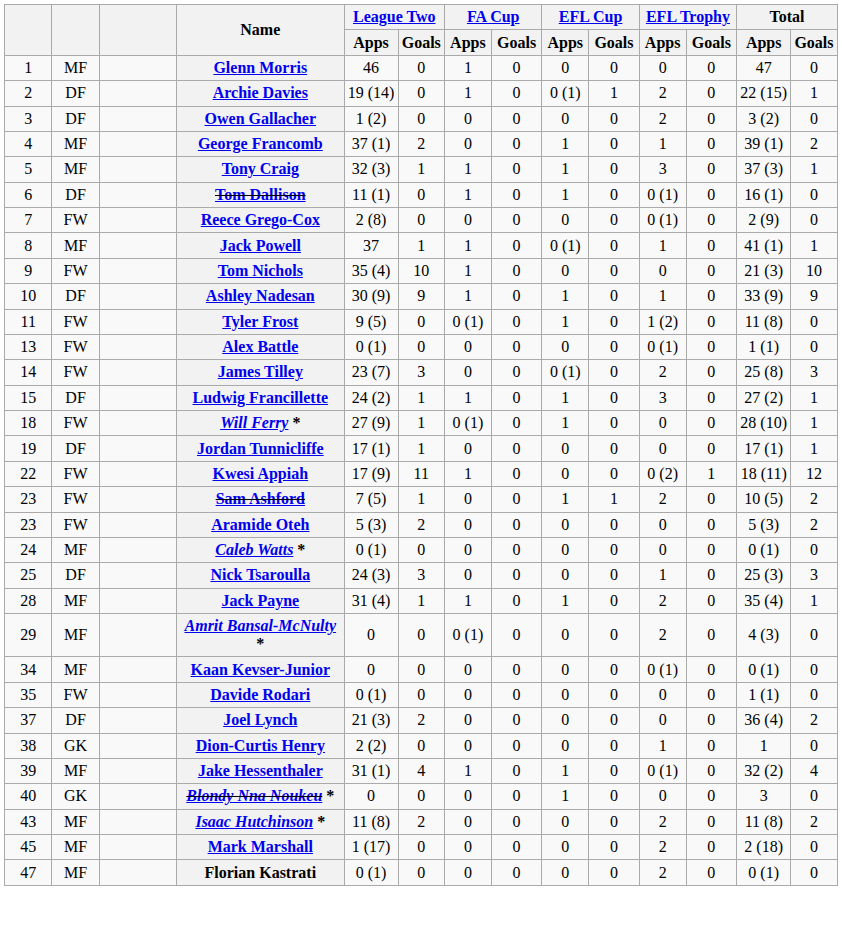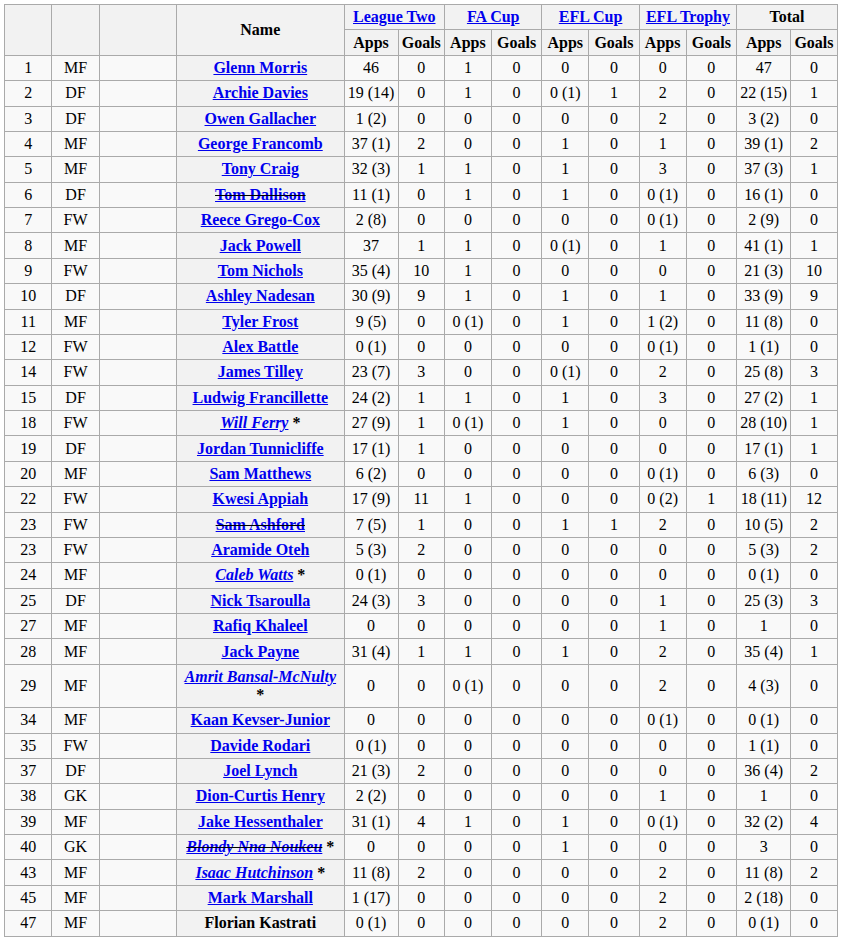 <table class="wikitable plainrowheaders" style="text-align:center">
 <tr>
 <th rowspan=2 width=40></th>
 <th rowspan=2 width=40></th>
 <th rowspan=2 width=70></th>
 <th rowspan=2 width=160 scope=col>Name</th>
 <th colspan=2 width=90><a href='#'>League Two</a></th>
 <th colspan=2 width=90><a href='#'>FA Cup</a></th>
 <th colspan=2 width=90><a href='#'>EFL Cup</a></th>
 <th colspan=2 width=90><a href='#'>EFL Trophy</a></th>
 <th colspan=2 width=90>Total</th>
 </tr>
 <tr>
 <th scope=col>Apps</th>
 <th scope=col>Goals</th>
 <th scope=col>Apps</th>
 <th scope=col>Goals</th>
 <th scope=col>Apps</th>
 <th scope=col>Goals</th>
 <th scope=col>Apps</th>
 <th scope=col>Goals</th>
 <th scope=col>Apps</th>
 <th scope=col>Goals</th>
 </tr>
 <tr>
 <td>1</td>
 <td>MF</td>
 <td></td>
 <th scope=row><a href='#'>Glenn Morris</a></th>
 <td>46</td>
 <td>0</td>
 <td>1</td>
 <td>0</td>
 <td>0</td>
 <td>0</td>
 <td>0</td>
 <td>0</td>
 <td>47</td>
 <td>0</td>
 </tr>
 <tr>
 <td>2</td>
 <td>DF</td>
 <td></td>
 <th scope=row><a href='#'>Archie Davies</a></th>
 <td>19 (14)</td>
 <td>0</td>
 <td>1</td>
 <td>0</td>
 <td>0 (1)</td>
 <td>1</td>
 <td>2</td>
 <td>0</td>
 <td>22 (15)</td>
 <td>1</td>
 </tr>
 <tr>
 <td>3</td>
 <td>DF</td>
 <td></td>
 <th scope=row><a href='#'>Owen Gallacher</a></th>
 <td>1 (2)</td>
 <td>0</td>
 <td>0</td>
 <td>0</td>
 <td>0</td>
 <td>0</td>
 <td>2</td>
 <td>0</td>
 <td>3 (2)</td>
 <td>0</td>
 </tr>
 <tr>
 <td>4</td>
 <td>MF</td>
 <td></td>
 <th scope=row><a href='#'>George Francomb</a></th>
 <td>37 (1)</td>
 <td>2</td>
 <td>0</td>
 <td>0</td>
 <td>1</td>
 <td>0</td>
 <td>1</td>
 <td>0</td>
 <td>39 (1)</td>
 <td>2</td>
 </tr>
 <tr>
 <td>5</td>
 <td>MF</td>
 <td></td>
 <th scope=row><a href='#'>Tony Craig</a></th>
 <td>32 (3)</td>
 <td>1</td>
 <td>1</td>
 <td>0</td>
 <td>1</td>
 <td>0</td>
 <td>3</td>
 <td>0</td>
 <td>37 (3)</td>
 <td>1</td>
 </tr>
 <tr>
 <td>6</td>
 <td>DF</td>
 <td></td>
 <th scope=row><s><a href='#'>Tom Dallison</a></s> </th>
 <td>11 (1)</td>
 <td>0</td>
 <td>1</td>
 <td>0</td>
 <td>1</td>
 <td>0</td>
 <td>0 (1)</td>
 <td>0</td>
 <td>16 (1)</td>
 <td>0</td>
 </tr>
 <tr>
 <td>7</td>
 <td>FW</td>
 <td></td>
 <th scope=row><a href='#'>Reece Grego-Cox</a></th>
 <td>2 (8)</td>
 <td>0</td>
 <td>0</td>
 <td>0</td>
 <td>0</td>
 <td>0</td>
 <td>0 (1)</td>
 <td>0</td>
 <td>2 (9)</td>
 <td>0</td>
 </tr>
 <tr>
 <td>8</td>
 <td>MF</td>
 <td></td>
 <th scope=row><a href='#'>Jack Powell</a></th>
 <td>37</td>
 <td>1</td>
 <td>1</td>
 <td>0</td>
 <td>0 (1)</td>
 <td>0</td>
 <td>1</td>
 <td>0</td>
 <td>41 (1)</td>
 <td>1</td>
 </tr>
 <tr>
 <td>9</td>
 <td>FW</td>
 <td></td>
 <th scope=row><a href='#'>Tom Nichols</a></th>
 <td>35 (4)</td>
 <td>10</td>
 <td>1</td>
 <td>0</td>
 <td>0</td>
 <td>0</td>
 <td>0</td>
 <td>0</td>
 <td>21 (3)</td>
 <td>10</td>
 </tr>
 <tr>
 <td>10</td>
 <td>DF</td>
 <td align=left></td>
 <th scope=row><a href='#'>Ashley Nadesan</a></th>
 <td>30 (9)</td>
 <td>9</td>
 <td>1</td>
 <td>0</td>
 <td>1</td>
 <td>0</td>
 <td>1</td>
 <td>0</td>
 <td>33 (9)</td>
 <td>9</td>
 </tr>
 <tr>
 <td>11</td>
-<td>FW</td>
+<td>MF</td>
 <td align=left></td>
 <th scope=row><a href='#'>Tyler Frost</a></th>
 <td>9 (5)</td>
 <td>0</td>
 <td>0 (1)</td>
 <td>0</td>
 <td>1</td>
 <td>0</td>
 <td>1 (2)</td>
 <td>0</td>
 <td>11 (8)</td>
 <td>0</td>
 </tr>
 <tr>
-<td>13</td>
+<td>12</td>
 <td>FW</td>
 <td align=left></td>
 <th scope=row><a href='#'>Alex Battle</a></th>
 <td>0 (1)</td>
 <td>0</td>
 <td>0</td>
 <td>0</td>
 <td>0</td>
 <td>0</td>
 <td>0 (1)</td>
 <td>0</td>
 <td>1 (1)</td>
 <td>0</td>
 </tr>
 <tr>
 <td>14</td>
 <td>FW</td>
 <td align=left></td>
 <th scope=row><a href='#'>James Tilley</a></th>
 <td>23 (7)</td>
 <td>3</td>
 <td>0</td>
 <td>0</td>
 <td>0 (1)</td>
 <td>0</td>
 <td>2</td>
 <td>0</td>
 <td>25 (8)</td>
 <td>3</td>
 </tr>
 <tr>
 <td>15</td>
 <td>DF</td>
 <td align=left></td>
 <th scope=row><a href='#'>Ludwig Francillette</a></th>
 <td>24 (2)</td>
 <td>1</td>
 <td>1</td>
 <td>0</td>
 <td>1</td>
 <td>0</td>
 <td>3</td>
 <td>0</td>
 <td>27 (2)</td>
 <td>1</td>
 </tr>
 <tr>
 <td>18</td>
 <td>FW</td>
 <td align=left></td>
 <th scope=row><em><a href='#'>Will Ferry</a></em> *</th>
 <td>27 (9)</td>
 <td>1</td>
 <td>0 (1)</td>
 <td>0</td>
 <td>1</td>
 <td>0</td>
 <td>0</td>
 <td>0</td>
 <td>28 (10)</td>
 <td>1</td>
 </tr>
 <tr>
 <td>19</td>
 <td>DF</td>
 <td align=left></td>
 <th scope=row><a href='#'>Jordan Tunnicliffe</a></th>
 <td>17 (1)</td>
 <td>1</td>
 <td>0</td>
 <td>0</td>
 <td>0</td>
 <td>0</td>
 <td>0</td>
 <td>0</td>
 <td>17 (1)</td>
 <td>1</td>
+</tr>
+<tr>
+<td>20</td>
+<td>MF</td>
+<td align=left></td>
+<th scope=row><a href='#'>Sam Matthews</a></th>
+<td>6 (2)</td>
+<td>0</td>
+<td>0</td>
+<td>0</td>
+<td>0</td>
+<td>0</td>
+<td>0 (1)</td>
+<td>0</td>
+<td>6 (3)</td>
+<td>0</td>
 </tr>
 <tr>
 <td>22</td>
 <td>FW</td>
 <td align=left></td>
 <th scope=row><a href='#'>Kwesi Appiah</a></th>
 <td>17 (9)</td>
 <td>11</td>
 <td>1</td>
 <td>0</td>
 <td>0</td>
 <td>0</td>
 <td>0 (2)</td>
 <td>1</td>
 <td>18 (11)</td>
 <td>12</td>
 </tr>
 <tr>
 <td>23</td>
 <td>FW</td>
 <td align=left></td>
 <th scope=row><s><a href='#'>Sam Ashford</a></s> </th>
 <td>7 (5)</td>
 <td>1</td>
 <td>0</td>
 <td>0</td>
 <td>1</td>
 <td>1</td>
 <td>2</td>
 <td>0</td>
 <td>10 (5)</td>
 <td>2</td>
 </tr>
 <tr>
 <td>23</td>
 <td>FW</td>
 <td align=left></td>
 <th scope=row><a href='#'>Aramide Oteh</a></th>
 <td>5 (3)</td>
 <td>2</td>
 <td>0</td>
 <td>0</td>
 <td>0</td>
 <td>0</td>
 <td>0</td>
 <td>0</td>
 <td>5 (3)</td>
 <td>2</td>
 </tr>
 <tr>
 <td>24</td>
 <td>MF</td>
 <td align=left></td>
 <th scope=row><em><a href='#'>Caleb Watts</a></em> *</th>
 <td>0 (1)</td>
 <td>0</td>
 <td>0</td>
 <td>0</td>
 <td>0</td>
 <td>0</td>
 <td>0</td>
 <td>0</td>
 <td>0 (1)</td>
 <td>0</td>
 </tr>
 <tr>
 <td>25</td>
 <td>DF</td>
 <td align=left></td>
 <th scope=row><a href='#'>Nick Tsaroulla</a></th>
 <td>24 (3)</td>
 <td>3</td>
 <td>0</td>
 <td>0</td>
 <td>0</td>
 <td>0</td>
 <td>1</td>
 <td>0</td>
 <td>25 (3)</td>
 <td>3</td>
+</tr>
+<tr>
+<td>27</td>
+<td>MF</td>
+<td align=left></td>
+<th scope=row><a href='#'>Rafiq Khaleel</a></th>
+<td>0</td>
+<td>0</td>
+<td>0</td>
+<td>0</td>
+<td>0</td>
+<td>0</td>
+<td>1</td>
+<td>0</td>
+<td>1</td>
+<td>0</td>
 </tr>
 <tr>
 <td>28</td>
 <td>MF</td>
 <td align=left></td>
 <th scope=row><a href='#'>Jack Payne</a></th>
 <td>31 (4)</td>
 <td>1</td>
 <td>1</td>
 <td>0</td>
 <td>1</td>
 <td>0</td>
 <td>2</td>
 <td>0</td>
 <td>35 (4)</td>
 <td>1</td>
 </tr>
 <tr>
 <td>29</td>
 <td>MF</td>
 <td align=left></td>
 <th scope=row><em><a href='#'>Amrit Bansal-McNulty</a></em> *</th>
 <td>0</td>
 <td>0</td>
 <td>0 (1)</td>
 <td>0</td>
 <td>0</td>
 <td>0</td>
 <td>2</td>
 <td>0</td>
 <td>4 (3)</td>
 <td>0</td>
 </tr>
 <tr>
 <td>34</td>
 <td>MF</td>
 <td align=left></td>
 <th scope=row><a href='#'>Kaan Kevser-Junior</a></th>
 <td>0</td>
 <td>0</td>
 <td>0</td>
 <td>0</td>
 <td>0</td>
 <td>0</td>
 <td>0 (1)</td>
 <td>0</td>
 <td>0 (1)</td>
 <td>0</td>
 </tr>
 <tr>
 <td>35</td>
 <td>FW</td>
 <td align=left></td>
 <th scope=row><a href='#'>Davide Rodari</a></th>
 <td>0 (1)</td>
 <td>0</td>
 <td>0</td>
 <td>0</td>
 <td>0</td>
 <td>0</td>
 <td>0</td>
 <td>0</td>
 <td>1 (1)</td>
 <td>0</td>
 </tr>
 <tr>
 <td>37</td>
 <td>DF</td>
 <td align=left></td>
 <th scope=row><a href='#'>Joel Lynch</a></th>
 <td>21 (3)</td>
 <td>2</td>
 <td>0</td>
 <td>0</td>
 <td>0</td>
 <td>0</td>
 <td>0</td>
 <td>0</td>
 <td>36 (4)</td>
 <td>2</td>
 </tr>
 <tr>
 <td>38</td>
 <td>GK</td>
 <td align=left></td>
 <th scope=row><a href='#'>Dion-Curtis Henry</a></th>
 <td>2 (2)</td>
 <td>0</td>
 <td>0</td>
 <td>0</td>
 <td>0</td>
 <td>0</td>
 <td>1</td>
 <td>0</td>
 <td>1</td>
 <td>0</td>
 </tr>
 <tr>
 <td>39</td>
 <td>MF</td>
 <td align=left></td>
 <th scope=row><a href='#'>Jake Hessenthaler</a></th>
 <td>31 (1)</td>
 <td>4</td>
 <td>1</td>
 <td>0</td>
 <td>1</td>
 <td>0</td>
 <td>0 (1)</td>
 <td>0</td>
 <td>32 (2)</td>
 <td>4</td>
 </tr>
 <tr>
 <td>40</td>
 <td>GK</td>
 <td align=left></td>
 <th scope=row><em><s><a href='#'>Blondy Nna Noukeu</a></s></em> *</th>
 <td>0</td>
 <td>0</td>
 <td>0</td>
 <td>0</td>
 <td>1</td>
 <td>0</td>
 <td>0</td>
 <td>0</td>
 <td>3</td>
 <td>0</td>
 </tr>
 <tr>
 <td>43</td>
 <td>MF</td>
 <td align=left></td>
 <th scope=row><em><a href='#'>Isaac Hutchinson</a></em> *</th>
 <td>11 (8)</td>
 <td>2</td>
 <td>0</td>
 <td>0</td>
 <td>0</td>
 <td>0</td>
 <td>2</td>
 <td>0</td>
 <td>11 (8)</td>
 <td>2</td>
 </tr>
 <tr>
 <td>45</td>
 <td>MF</td>
 <td align=left></td>
 <th scope=row><a href='#'>Mark Marshall</a></th>
 <td>1 (17)</td>
 <td>0</td>
 <td>0</td>
 <td>0</td>
 <td>0</td>
 <td>0</td>
 <td>2</td>
 <td>0</td>
 <td>2 (18)</td>
 <td>0</td>
 </tr>
 <tr>
 <td>47</td>
 <td>MF</td>
 <td align=left></td>
 <th scope=row>Florian Kastrati</th>
 <td>0 (1)</td>
 <td>0</td>
 <td>0</td>
 <td>0</td>
 <td>0</td>
 <td>0</td>
 <td>2</td>
 <td>0</td>
 <td>0 (1)</td>
 <td>0</td>
 </tr>
 </table>
